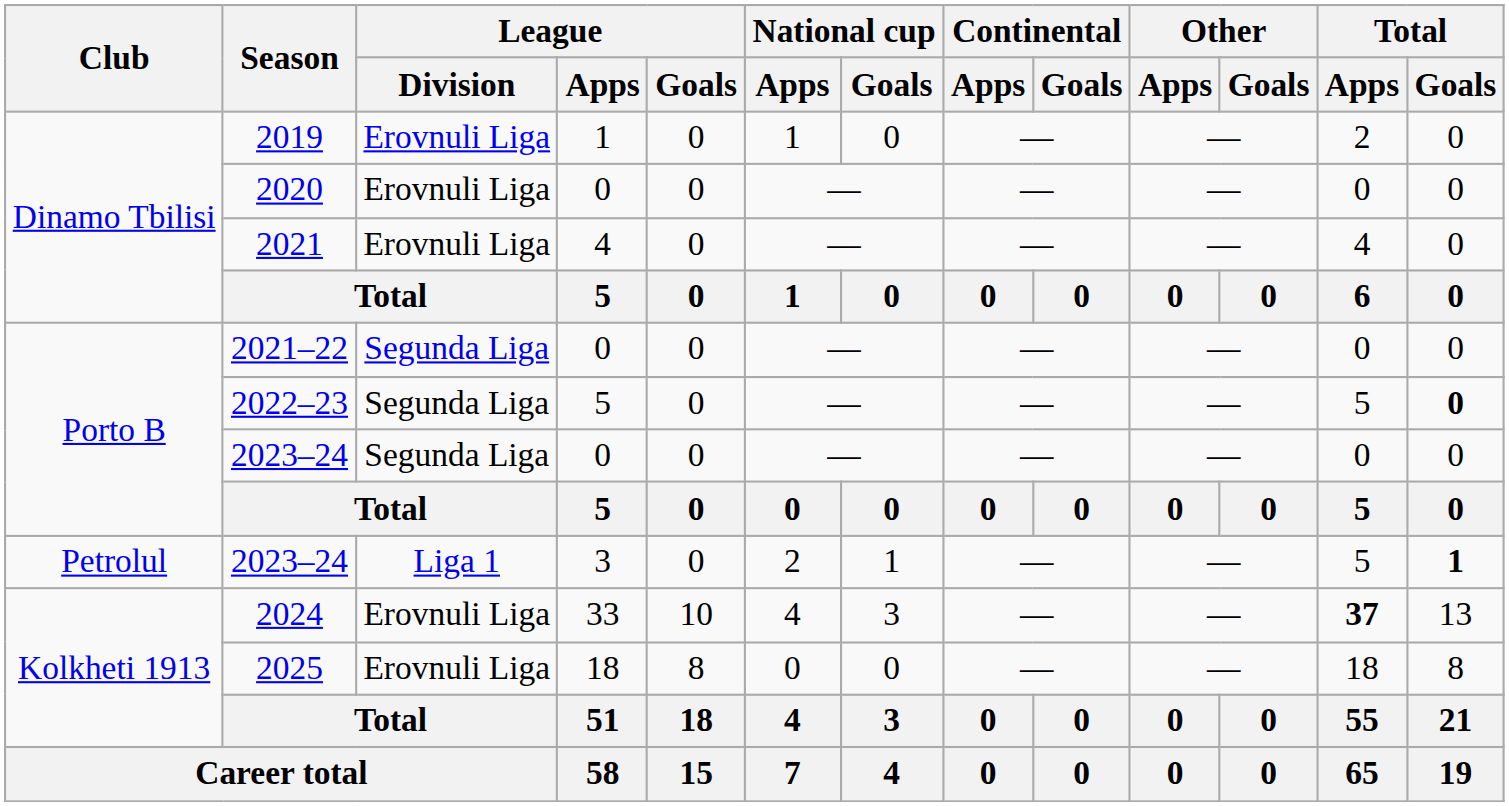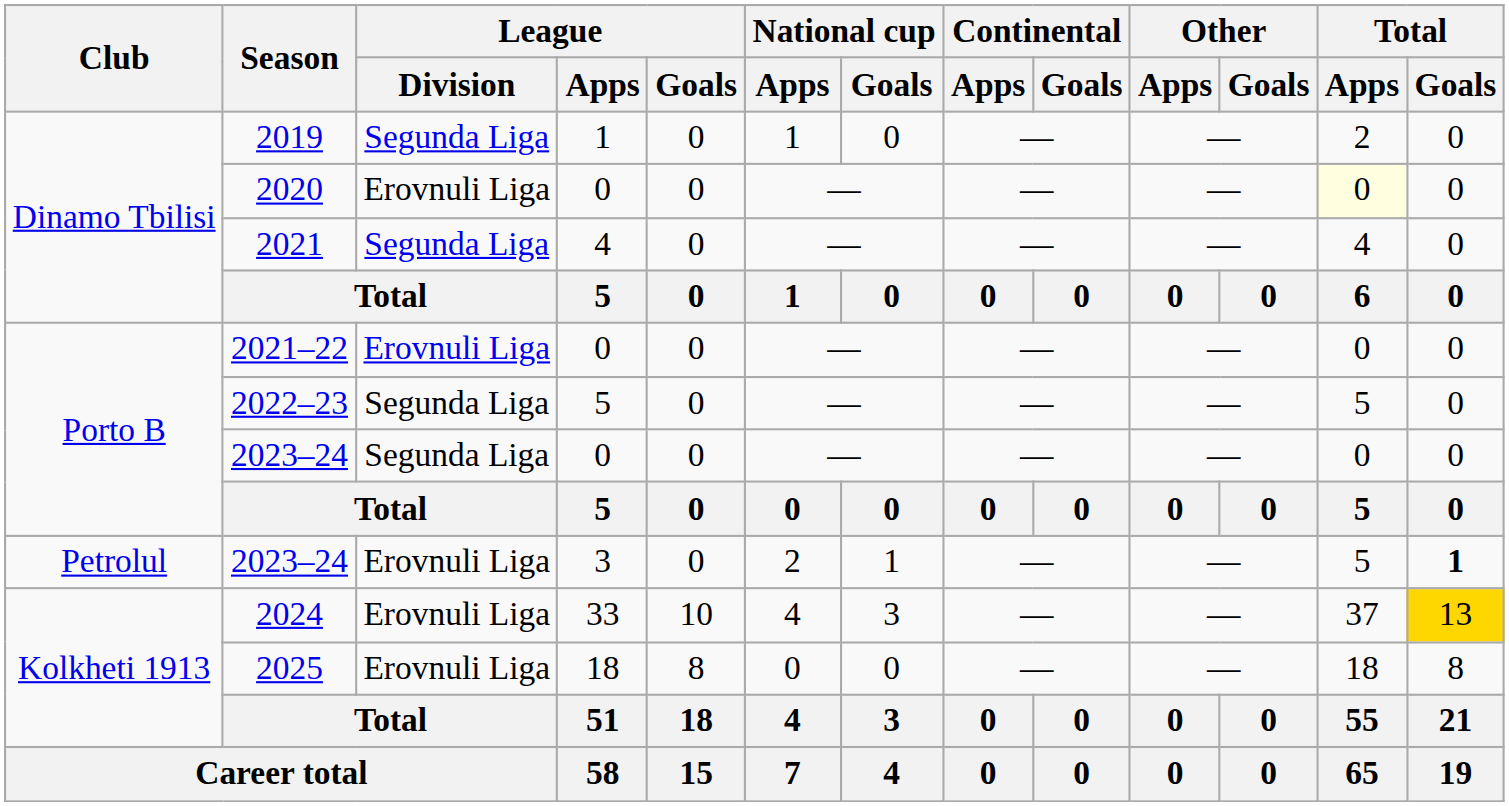 <table class="wikitable" style="text-align:center">
 <tr>
 <th rowspan="2">Club</th>
 <th rowspan="2">Season</th>
 <th colspan="3">League</th>
 <th colspan="2">National cup</th>
 <th colspan="2">Continental</th>
 <th colspan="2">Other</th>
 <th colspan="2">Total</th>
 </tr>
 <tr>
 <th>Division</th>
 <th>Apps</th>
 <th>Goals</th>
 <th>Apps</th>
 <th>Goals</th>
 <th>Apps</th>
 <th>Goals</th>
 <th>Apps</th>
 <th>Goals</th>
 <th>Apps</th>
 <th>Goals</th>
 </tr>
 <tr>
 <td rowspan="4"><a href='#'>Dinamo Tbilisi</a></td>
 <td><a href='#'>2019</a></td>
-<td><a href='#'>Erovnuli Liga</a></td>
+<td><a href='#'>Segunda Liga</a></td>
 <td>1</td>
 <td>0</td>
 <td>1</td>
 <td>0</td>
 <td colspan="2">—</td>
 <td colspan="2">—</td>
 <td>2</td>
 <td>0</td>
 </tr>
 <tr>
 <td><a href='#'>2020</a></td>
 <td>Erovnuli Liga</td>
 <td>0</td>
 <td>0</td>
 <td colspan="2">—</td>
 <td colspan="2">—</td>
 <td colspan="2">—</td>
-<td>0</td>
+<td style="background: lightyellow;">0</td>
 <td>0</td>
 </tr>
 <tr>
 <td><a href='#'>2021</a></td>
-<td>Erovnuli Liga</td>
+<td><a href='#'>Segunda Liga</a></td>
 <td>4</td>
 <td>0</td>
 <td colspan="2">—</td>
 <td colspan="2">—</td>
 <td colspan="2">—</td>
 <td>4</td>
 <td>0</td>
 </tr>
 <tr>
 <th colspan="2">Total</th>
 <th>5</th>
 <th>0</th>
 <th>1</th>
 <th>0</th>
 <th>0</th>
 <th>0</th>
 <th>0</th>
 <th>0</th>
 <th>6</th>
 <th>0</th>
 </tr>
 <tr>
 <td rowspan="4"><a href='#'>Porto B</a></td>
 <td><a href='#'>2021–22</a></td>
-<td><a href='#'>Segunda Liga</a></td>
+<td><a href='#'>Erovnuli Liga</a></td>
 <td>0</td>
 <td>0</td>
 <td colspan="2">—</td>
 <td colspan="2">—</td>
 <td colspan="2">—</td>
 <td>0</td>
 <td>0</td>
 </tr>
 <tr>
 <td><a href='#'>2022–23</a></td>
 <td>Segunda Liga</td>
 <td>5</td>
 <td>0</td>
 <td colspan="2">—</td>
 <td colspan="2">—</td>
 <td colspan="2">—</td>
 <td>5</td>
-<td><strong>0</strong></td>
+<td>0</td>
 </tr>
 <tr>
 <td><a href='#'>2023–24</a></td>
 <td>Segunda Liga</td>
 <td>0</td>
 <td>0</td>
 <td colspan="2">—</td>
 <td colspan="2">—</td>
 <td colspan="2">—</td>
 <td>0</td>
 <td>0</td>
 </tr>
 <tr>
 <th colspan="2">Total</th>
 <th>5</th>
 <th>0</th>
 <th>0</th>
 <th>0</th>
 <th>0</th>
 <th>0</th>
 <th>0</th>
 <th>0</th>
 <th>5</th>
 <th>0</th>
 </tr>
 <tr>
 <td><a href='#'>Petrolul</a></td>
 <td><a href='#'>2023–24</a></td>
-<td><a href='#'>Liga 1</a></td>
+<td>Erovnuli Liga</td>
 <td>3</td>
 <td>0</td>
 <td>2</td>
 <td>1</td>
 <td colspan="2">—</td>
 <td colspan="2">—</td>
 <td>5</td>
 <td><strong>1</strong></td>
 </tr>
 <tr>
 <td rowspan="3"><a href='#'>Kolkheti 1913</a></td>
 <td><a href='#'>2024</a></td>
 <td>Erovnuli Liga</td>
 <td>33</td>
 <td>10</td>
 <td>4</td>
 <td>3</td>
 <td colspan="2">—</td>
 <td colspan="2">—</td>
-<td><strong>37</strong></td>
-<td>13</td>
+<td>37</td>
+<td style="background: gold;">13</td>
 </tr>
 <tr>
 <td><a href='#'>2025</a></td>
 <td>Erovnuli Liga</td>
 <td>18</td>
 <td>8</td>
 <td>0</td>
 <td>0</td>
 <td colspan="2">—</td>
 <td colspan="2">—</td>
 <td>18</td>
 <td>8</td>
 </tr>
 <tr>
 <th colspan="2">Total</th>
 <th>51</th>
 <th>18</th>
 <th>4</th>
 <th>3</th>
 <th>0</th>
 <th>0</th>
 <th>0</th>
 <th>0</th>
 <th>55</th>
 <th>21</th>
 </tr>
 <tr>
 <th colspan="3">Career total</th>
 <th>58</th>
 <th>15</th>
 <th>7</th>
 <th>4</th>
 <th>0</th>
 <th>0</th>
 <th>0</th>
 <th>0</th>
 <th>65</th>
 <th>19</th>
 </tr>
 </table>
